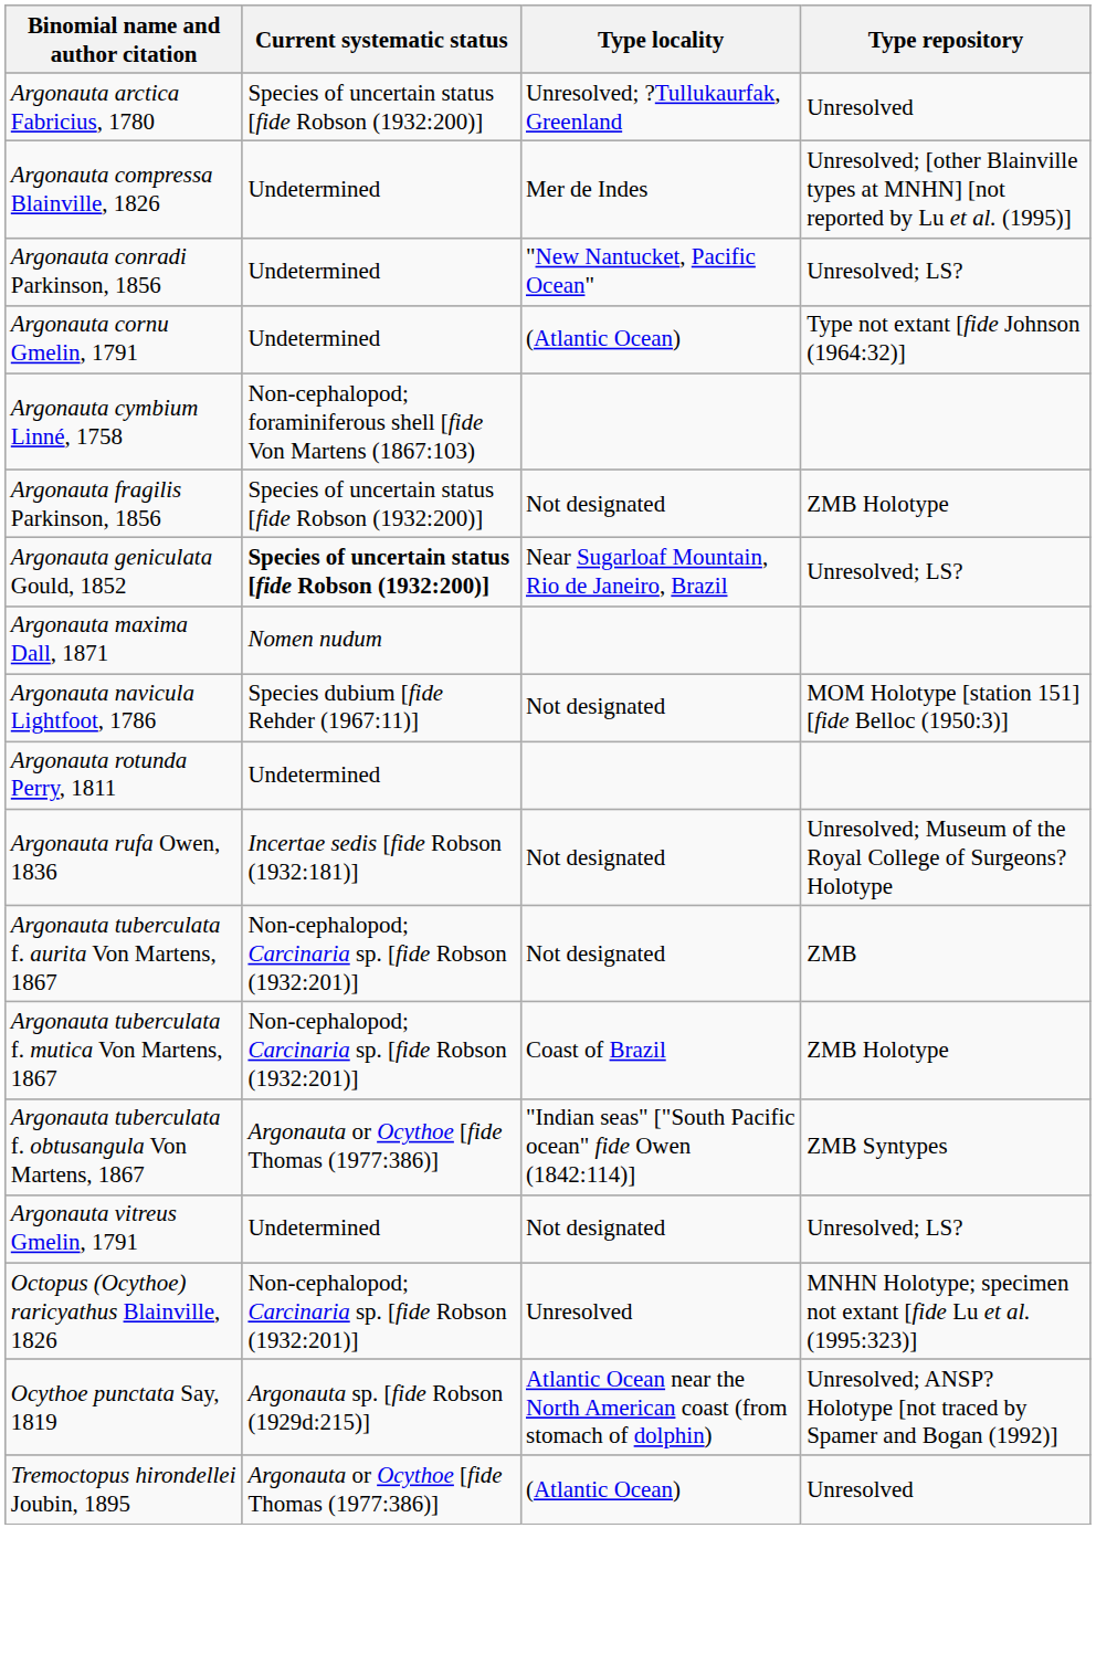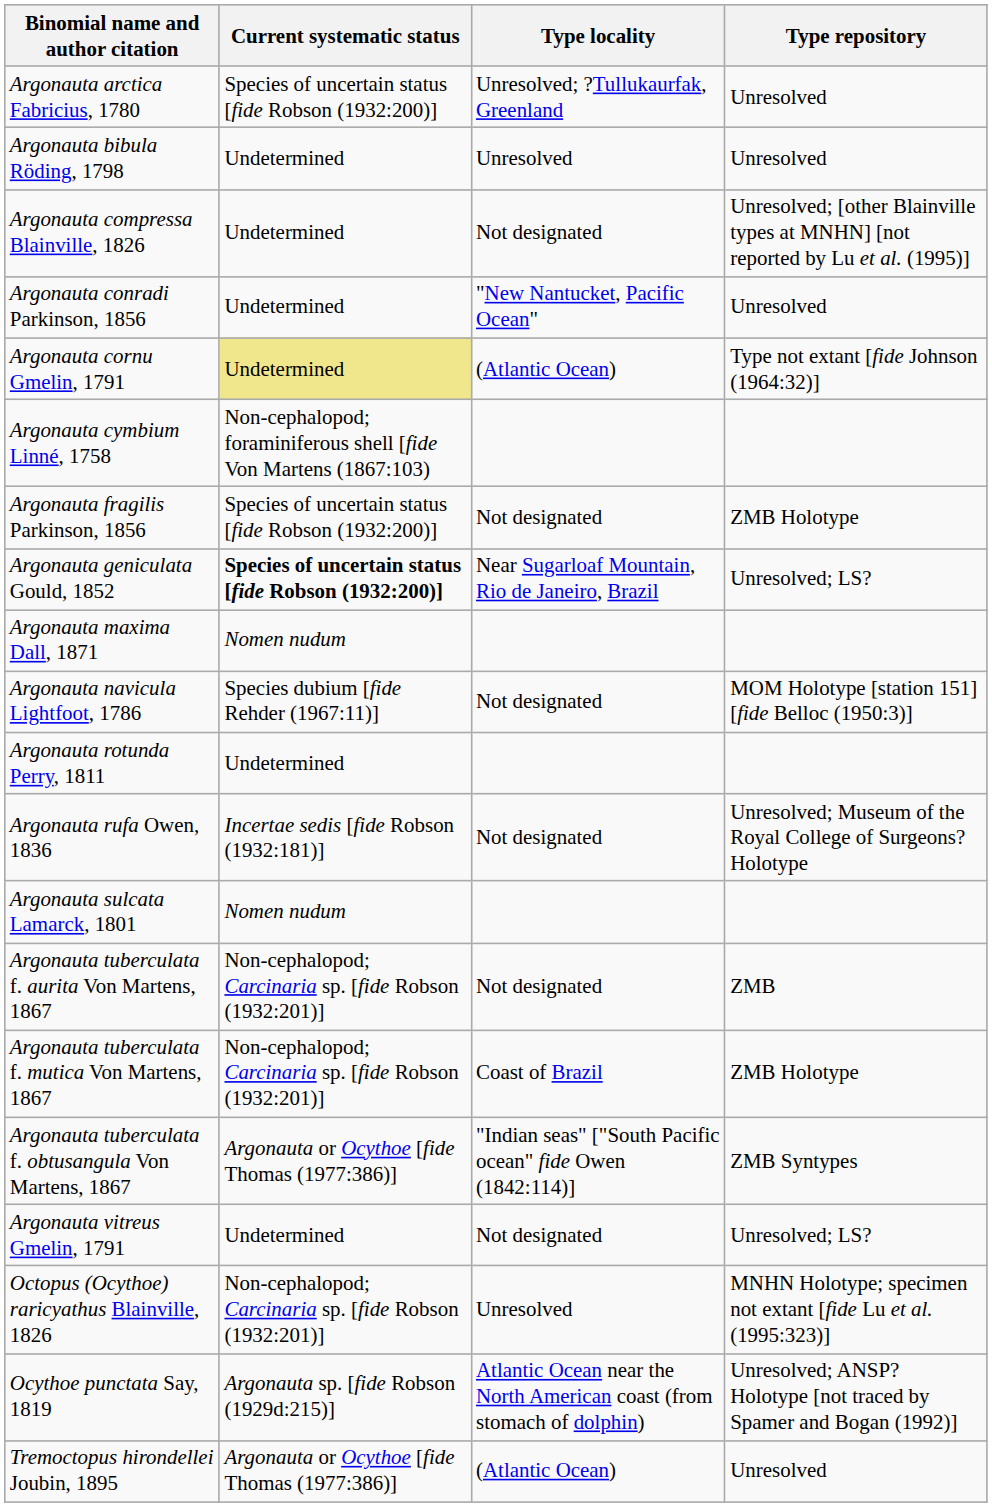 <table class="wikitable" style="font-size: small">
 <tr>
 <th>Binomial name and author citation</th>
 <th>Current systematic status</th>
 <th>Type locality</th>
 <th>Type repository</th>
 </tr>
 <tr>
 <td><em>Argonauta arctica</em> <a href='#'>Fabricius</a>, 1780</td>
 <td>Species of uncertain status [<em>fide</em> Robson (1932:200)]</td>
 <td>Unresolved; ?<a href='#'>Tullukaurfak</a>, <a href='#'>Greenland</a></td>
 <td>Unresolved</td>
 </tr>
 <tr>
+<td><em>Argonauta bibula</em> <a href='#'>Röding</a>, 1798</td>
+<td>Undetermined</td>
+<td>Unresolved</td>
+<td>Unresolved</td>
+</tr>
+<tr>
 <td><em>Argonauta compressa</em> <a href='#'>Blainville</a>, 1826</td>
 <td>Undetermined</td>
-<td>Mer de Indes</td>
+<td>Not designated</td>
 <td>Unresolved; [other Blainville types at MNHN] [not reported by Lu <em>et al.</em> (1995)]</td>
 </tr>
 <tr>
 <td><em>Argonauta conradi</em> Parkinson, 1856</td>
 <td>Undetermined</td>
 <td>"<a href='#'>New Nantucket</a>, <a href='#'>Pacific Ocean</a>"</td>
-<td>Unresolved; LS?</td>
+<td>Unresolved</td>
 </tr>
 <tr>
 <td><em>Argonauta cornu</em> <a href='#'>Gmelin</a>, 1791</td>
-<td>Undetermined</td>
+<td style="background: khaki;">Undetermined</td>
 <td> (<a href='#'>Atlantic Ocean</a>)</td>
 <td>Type not extant [<em>fide</em> Johnson (1964:32)]</td>
 </tr>
 <tr>
 <td><em>Argonauta cymbium</em> <a href='#'>Linné</a>, 1758</td>
 <td>Non-cephalopod; foraminiferous shell [<em>fide</em> Von Martens (1867:103)</td>
 <td></td>
 <td></td>
 </tr>
 <tr>
 <td><em>Argonauta fragilis</em> Parkinson, 1856</td>
 <td>Species of uncertain status [<em>fide</em> Robson (1932:200)]</td>
 <td>Not designated</td>
 <td>ZMB Holotype</td>
 </tr>
 <tr>
 <td><em>Argonauta geniculata</em> Gould, 1852</td>
 <td><strong>Species of uncertain status [<em>fide</em> Robson (1932:200)]</strong></td>
 <td>Near <a href='#'>Sugarloaf Mountain</a>, <a href='#'>Rio de Janeiro</a>, <a href='#'>Brazil</a></td>
 <td>Unresolved; LS?</td>
 </tr>
 <tr>
 <td><em>Argonauta maxima</em> <a href='#'>Dall</a>, 1871</td>
 <td><em>Nomen nudum</em></td>
 <td></td>
 <td></td>
 </tr>
 <tr>
 <td><em>Argonauta navicula</em> <a href='#'>Lightfoot</a>, 1786</td>
 <td>Species dubium [<em>fide</em> Rehder (1967:11)]</td>
 <td>Not designated</td>
 <td>MOM Holotype [station 151] [<em>fide</em> Belloc (1950:3)]</td>
 </tr>
 <tr>
 <td><em>Argonauta rotunda</em> <a href='#'>Perry</a>, 1811</td>
 <td>Undetermined</td>
 <td></td>
 <td></td>
 </tr>
 <tr>
 <td><em>Argonauta rufa</em> Owen, 1836</td>
 <td><em>Incertae sedis</em> [<em>fide</em> Robson (1932:181)]</td>
 <td>Not designated</td>
 <td>Unresolved; Museum of the Royal College of Surgeons? Holotype</td>
 </tr>
 <tr>
+<td><em>Argonauta sulcata</em> <a href='#'>Lamarck</a>, 1801</td>
+<td><em>Nomen nudum</em></td>
+<td></td>
+<td></td>
+</tr>
+<tr>
 <td><em>Argonauta tuberculata</em> f. <em>aurita</em> Von Martens, 1867</td>
 <td>Non-cephalopod; <em><a href='#'>Carcinaria</a></em> sp. [<em>fide</em> Robson (1932:201)]</td>
 <td>Not designated</td>
 <td>ZMB</td>
 </tr>
 <tr>
 <td><em>Argonauta tuberculata</em> f. <em>mutica</em> Von Martens, 1867</td>
 <td>Non-cephalopod; <em><a href='#'>Carcinaria</a></em> sp. [<em>fide</em> Robson (1932:201)]</td>
 <td>Coast of <a href='#'>Brazil</a></td>
 <td>ZMB Holotype</td>
 </tr>
 <tr>
 <td><em>Argonauta tuberculata</em> f. <em>obtusangula</em> Von Martens, 1867</td>
 <td><em>Argonauta</em> or <em><a href='#'>Ocythoe</a></em> [<em>fide</em> Thomas (1977:386)]</td>
 <td>"Indian seas" ["South Pacific ocean" <em>fide</em> Owen (1842:114)]</td>
 <td>ZMB Syntypes</td>
 </tr>
 <tr>
 <td><em>Argonauta vitreus</em> <a href='#'>Gmelin</a>, 1791</td>
 <td>Undetermined</td>
 <td>Not designated</td>
 <td>Unresolved; LS?</td>
 </tr>
 <tr>
 <td><em>Octopus (Ocythoe) raricyathus</em> <a href='#'>Blainville</a>, 1826</td>
 <td>Non-cephalopod; <em><a href='#'>Carcinaria</a></em> sp. [<em>fide</em> Robson (1932:201)]</td>
 <td>Unresolved</td>
 <td>MNHN Holotype; specimen not extant [<em>fide</em> Lu <em>et al.</em> (1995:323)]</td>
 </tr>
 <tr>
 <td><em>Ocythoe punctata</em> Say, 1819</td>
 <td><em>Argonauta</em> sp. [<em>fide</em> Robson (1929d:215)]</td>
 <td><a href='#'>Atlantic Ocean</a> near the <a href='#'>North American</a> coast (from stomach of <a href='#'>dolphin</a>)</td>
 <td>Unresolved; ANSP? Holotype [not traced by Spamer and Bogan (1992)]</td>
 </tr>
 <tr>
 <td><em>Tremoctopus hirondellei</em> Joubin, 1895</td>
 <td><em>Argonauta</em> or <em><a href='#'>Ocythoe</a></em> [<em>fide</em> Thomas (1977:386)]</td>
 <td> (<a href='#'>Atlantic Ocean</a>)</td>
 <td>Unresolved</td>
 </tr>
 </table>
